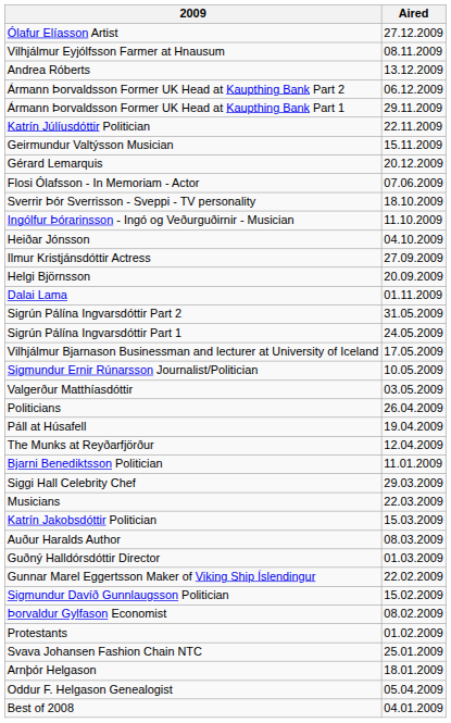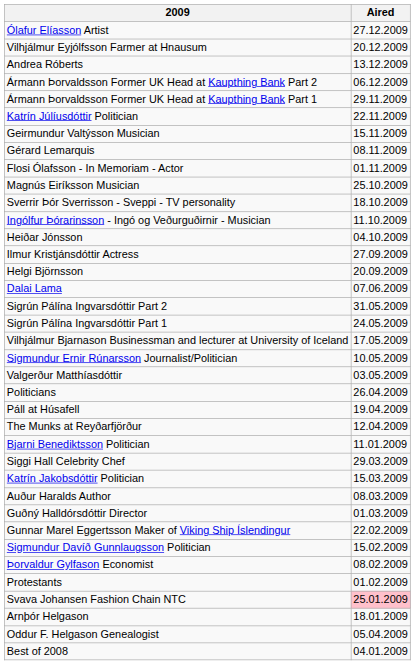 <table class="wikitable">
 <tr>
 <th>2009</th>
 <th>Aired</th>
 </tr>
 <tr>
 <td><a href='#'>Ólafur Elíasson</a> Artist</td>
 <td>27.12.2009</td>
 </tr>
 <tr>
 <td>Vilhjálmur Eyjólfsson Farmer at Hnausum</td>
-<td>08.11.2009</td>
+<td>20.12.2009</td>
 </tr>
 <tr>
 <td>Andrea Róberts</td>
 <td>13.12.2009</td>
 </tr>
 <tr>
 <td>Ármann Þorvaldsson Former UK Head at <a href='#'>Kaupthing Bank</a> Part 2</td>
 <td>06.12.2009</td>
 </tr>
 <tr>
 <td>Ármann Þorvaldsson Former UK Head at <a href='#'>Kaupthing Bank</a> Part 1</td>
 <td>29.11.2009</td>
 </tr>
 <tr>
 <td><a href='#'>Katrín Júlíusdóttir</a> Politician</td>
 <td>22.11.2009</td>
 </tr>
 <tr>
 <td>Geirmundur Valtýsson Musician</td>
 <td>15.11.2009</td>
 </tr>
 <tr>
 <td>Gérard Lemarquis</td>
-<td>20.12.2009</td>
+<td>08.11.2009</td>
 </tr>
 <tr>
 <td>Flosi Ólafsson - In Memoriam - Actor</td>
-<td>07.06.2009</td>
+<td>01.11.2009</td>
+</tr>
+<tr>
+<td>Magnús Eiríksson Musician</td>
+<td>25.10.2009</td>
 </tr>
 <tr>
 <td>Sverrir Þór Sverrisson - Sveppi - TV personality</td>
 <td>18.10.2009</td>
 </tr>
 <tr>
 <td><a href='#'>Ingólfur Þórarinsson</a> - Ingó og Veðurguðirnir - Musician</td>
 <td>11.10.2009</td>
 </tr>
 <tr>
 <td>Heiðar Jónsson</td>
 <td>04.10.2009</td>
 </tr>
 <tr>
 <td>Ilmur Kristjánsdóttir Actress</td>
 <td>27.09.2009</td>
 </tr>
 <tr>
 <td>Helgi Björnsson</td>
 <td>20.09.2009</td>
 </tr>
 <tr>
 <td><a href='#'>Dalai Lama</a></td>
-<td>01.11.2009</td>
+<td>07.06.2009</td>
 </tr>
 <tr>
 <td>Sigrún Pálína Ingvarsdóttir Part 2</td>
 <td>31.05.2009</td>
 </tr>
 <tr>
 <td>Sigrún Pálína Ingvarsdóttir Part 1</td>
 <td>24.05.2009</td>
 </tr>
 <tr>
 <td>Vilhjálmur Bjarnason Businessman and lecturer at University of Iceland</td>
 <td>17.05.2009</td>
 </tr>
 <tr>
 <td><a href='#'>Sigmundur Ernir Rúnarsson</a> Journalist/Politician</td>
 <td>10.05.2009</td>
 </tr>
 <tr>
 <td>Valgerður Matthíasdóttir</td>
 <td>03.05.2009</td>
 </tr>
 <tr>
 <td>Politicians</td>
 <td>26.04.2009</td>
 </tr>
 <tr>
 <td>Páll at Húsafell</td>
 <td>19.04.2009</td>
 </tr>
 <tr>
 <td>The Munks at Reyðarfjörður</td>
 <td>12.04.2009</td>
 </tr>
 <tr>
 <td><a href='#'>Bjarni Benediktsson</a> Politician</td>
 <td>11.01.2009</td>
 </tr>
 <tr>
 <td>Siggi Hall Celebrity Chef</td>
 <td>29.03.2009</td>
 </tr>
 <tr>
-<td>Musicians</td>
-<td>22.03.2009</td>
-</tr>
-<tr>
 <td><a href='#'>Katrín Jakobsdóttir</a> Politician</td>
 <td>15.03.2009</td>
 </tr>
 <tr>
 <td>Auður Haralds Author</td>
 <td>08.03.2009</td>
 </tr>
 <tr>
 <td>Guðný Halldórsdóttir Director</td>
 <td>01.03.2009</td>
 </tr>
 <tr>
 <td>Gunnar Marel Eggertsson Maker of <a href='#'>Viking Ship Íslendingur</a></td>
 <td>22.02.2009</td>
 </tr>
 <tr>
 <td><a href='#'>Sigmundur Davíð Gunnlaugsson</a> Politician</td>
 <td>15.02.2009</td>
 </tr>
 <tr>
 <td><a href='#'>Þorvaldur Gylfason</a> Economist</td>
 <td>08.02.2009</td>
 </tr>
 <tr>
 <td>Protestants</td>
 <td>01.02.2009</td>
 </tr>
 <tr>
 <td>Svava Johansen Fashion Chain NTC</td>
-<td>25.01.2009</td>
+<td style="background: pink;">25.01.2009</td>
 </tr>
 <tr>
 <td>Arnþór Helgason</td>
 <td>18.01.2009</td>
 </tr>
 <tr>
 <td>Oddur F. Helgason Genealogist</td>
 <td>05.04.2009</td>
 </tr>
 <tr>
 <td>Best of 2008</td>
 <td>04.01.2009</td>
 </tr>
 </table>
